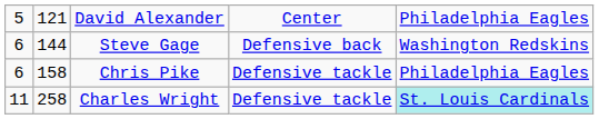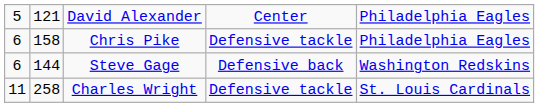 <table class="wikitable" style="text-align:center">
 <tr>
 <td>5</td>
 <td>121</td>
 <td><a href='#'>David Alexander</a></td>
 <td><a href='#'>Center</a></td>
 <td><a href='#'>Philadelphia Eagles</a></td>
 </tr>
 <tr>
 <td>6</td>
+<td>158</td>
+<td><a href='#'>Chris Pike</a></td>
+<td><a href='#'>Defensive tackle</a></td>
+<td><a href='#'>Philadelphia Eagles</a></td>
+</tr>
+<tr>
+<td>6</td>
 <td>144</td>
 <td><a href='#'>Steve Gage</a></td>
 <td><a href='#'>Defensive back</a></td>
 <td><a href='#'>Washington Redskins</a></td>
 </tr>
 <tr>
-<td>6</td>
-<td>158</td>
-<td><a href='#'>Chris Pike</a></td>
-<td><a href='#'>Defensive tackle</a></td>
-<td><a href='#'>Philadelphia Eagles</a></td>
-</tr>
-<tr>
 <td>11</td>
 <td>258</td>
 <td><a href='#'>Charles Wright</a></td>
 <td><a href='#'>Defensive tackle</a></td>
-<td style="background: paleturquoise;"><a href='#'>St. Louis Cardinals</a></td>
+<td><a href='#'>St. Louis Cardinals</a></td>
 </tr>
 </table>
